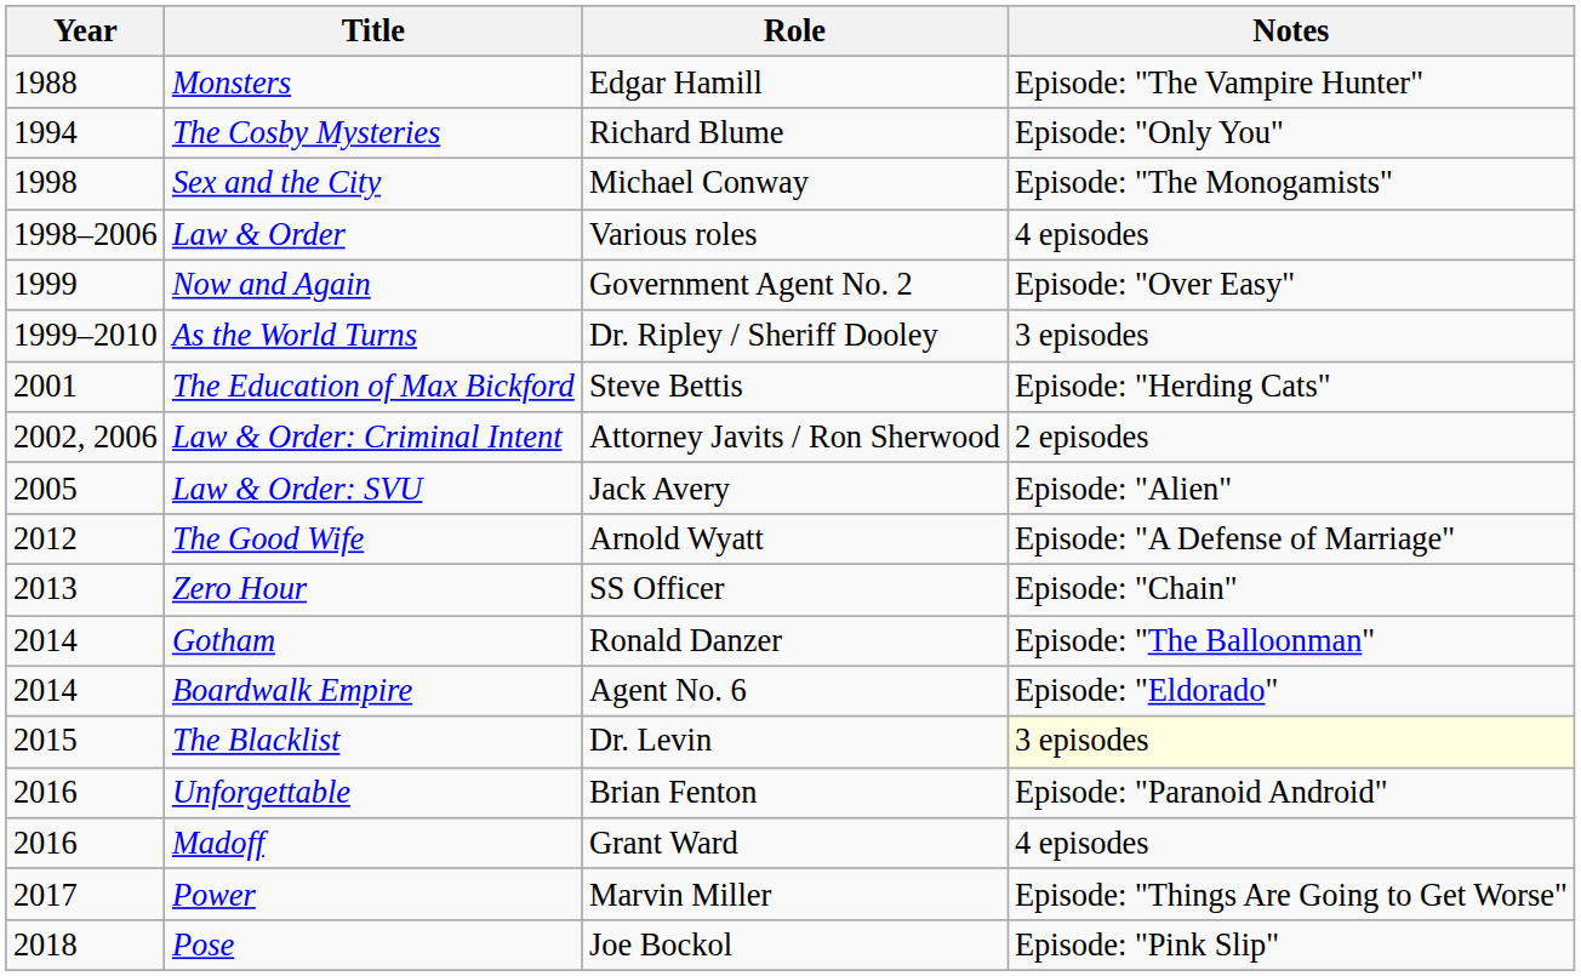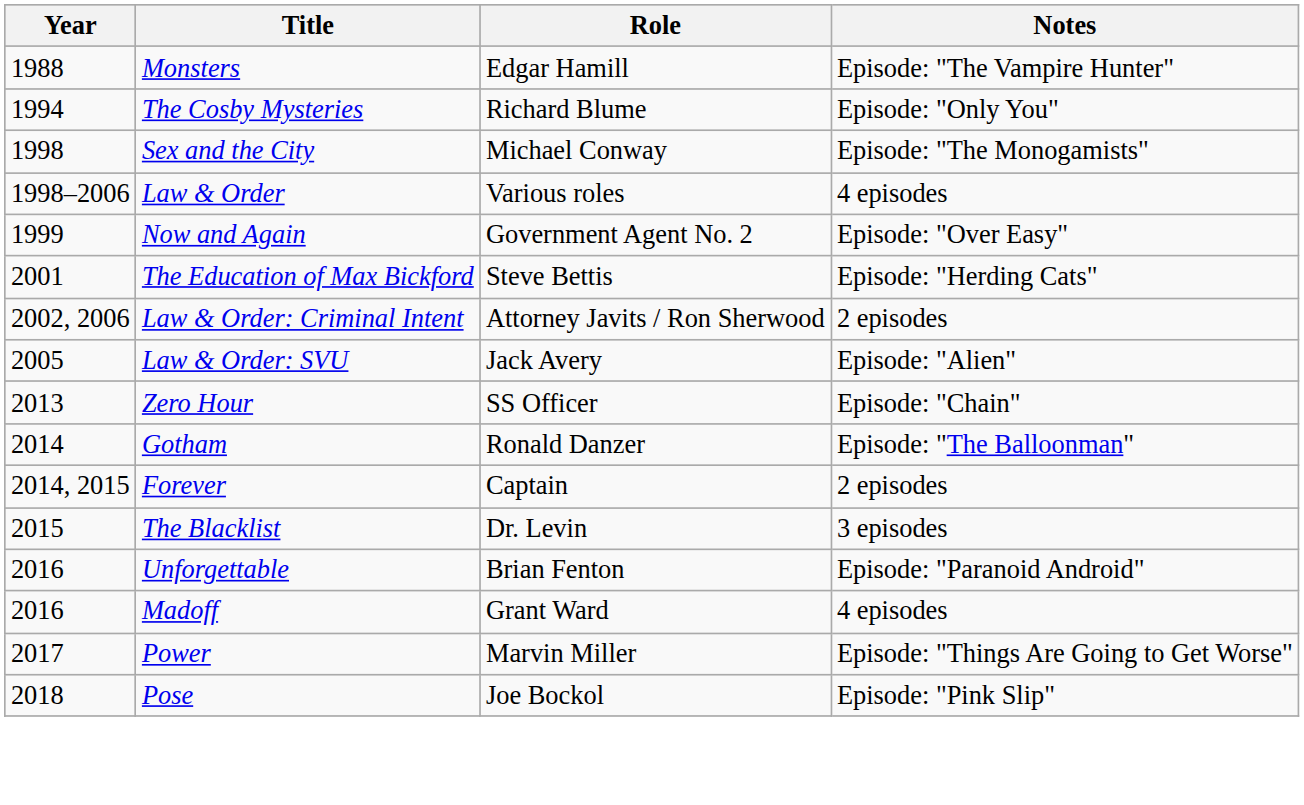 <table class="wikitable sortable">
 <tr>
 <th>Year</th>
 <th>Title</th>
 <th>Role</th>
 <th>Notes</th>
 </tr>
 <tr>
 <td>1988</td>
 <td><a href='#'><em>Monsters</em></a></td>
 <td>Edgar Hamill</td>
 <td>Episode: "The Vampire Hunter"</td>
 </tr>
 <tr>
 <td>1994</td>
 <td><em><a href='#'>The Cosby Mysteries</a></em></td>
 <td>Richard Blume</td>
 <td>Episode: "Only You"</td>
 </tr>
 <tr>
 <td>1998</td>
 <td><em><a href='#'>Sex and the City</a></em></td>
 <td>Michael Conway</td>
 <td>Episode: "The Monogamists"</td>
 </tr>
 <tr>
 <td>1998–2006</td>
 <td><em><a href='#'>Law & Order</a></em></td>
 <td>Various roles</td>
 <td>4 episodes</td>
 </tr>
 <tr>
 <td>1999</td>
 <td><em><a href='#'>Now and Again</a></em></td>
 <td>Government Agent No. 2</td>
 <td>Episode: "Over Easy"</td>
 </tr>
 <tr>
-<td>1999–2010</td>
-<td><em><a href='#'>As the World Turns</a></em></td>
-<td>Dr. Ripley / Sheriff Dooley</td>
-<td>3 episodes</td>
-</tr>
-<tr>
 <td>2001</td>
 <td><em><a href='#'>The Education of Max Bickford</a></em></td>
 <td>Steve Bettis</td>
 <td>Episode: "Herding Cats"</td>
 </tr>
 <tr>
 <td>2002, 2006</td>
 <td><em><a href='#'>Law & Order: Criminal Intent</a></em></td>
 <td>Attorney Javits / Ron Sherwood</td>
 <td>2 episodes</td>
 </tr>
 <tr>
 <td>2005</td>
 <td><em><a href='#'>Law & Order: SVU</a></em></td>
 <td>Jack Avery</td>
 <td>Episode: "Alien"</td>
 </tr>
 <tr>
-<td>2012</td>
-<td><em><a href='#'>The Good Wife</a></em></td>
-<td>Arnold Wyatt</td>
-<td>Episode: "A Defense of Marriage"</td>
-</tr>
-<tr>
 <td>2013</td>
 <td><a href='#'><em>Zero Hour</em></a></td>
 <td>SS Officer</td>
 <td>Episode: "Chain"</td>
 </tr>
 <tr>
 <td>2014</td>
 <td><a href='#'><em>Gotham</em></a></td>
 <td>Ronald Danzer</td>
 <td>Episode: "<a href='#'>The Balloonman</a>"</td>
 </tr>
 <tr>
-<td>2014</td>
-<td><em><a href='#'>Boardwalk Empire</a></em></td>
-<td>Agent No. 6</td>
-<td>Episode: "<a href='#'>Eldorado</a>"</td>
+<td>2014, 2015</td>
+<td><a href='#'><em>Forever</em></a></td>
+<td>Captain</td>
+<td>2 episodes</td>
 </tr>
 <tr>
 <td>2015</td>
 <td><a href='#'><em>The Blacklist</em></a></td>
 <td>Dr. Levin</td>
-<td style="background: lightyellow;">3 episodes</td>
+<td>3 episodes</td>
 </tr>
 <tr>
 <td>2016</td>
 <td><a href='#'><em>Unforgettable</em></a></td>
 <td>Brian Fenton</td>
 <td>Episode: "Paranoid Android"</td>
 </tr>
 <tr>
 <td>2016</td>
 <td><a href='#'><em>Madoff</em></a></td>
 <td>Grant Ward</td>
 <td>4 episodes</td>
 </tr>
 <tr>
 <td>2017</td>
 <td><a href='#'><em>Power</em></a></td>
 <td>Marvin Miller</td>
 <td>Episode: "Things Are Going to Get Worse"</td>
 </tr>
 <tr>
 <td>2018</td>
 <td><a href='#'><em>Pose</em></a></td>
 <td>Joe Bockol</td>
 <td>Episode: "Pink Slip"</td>
 </tr>
 </table>
